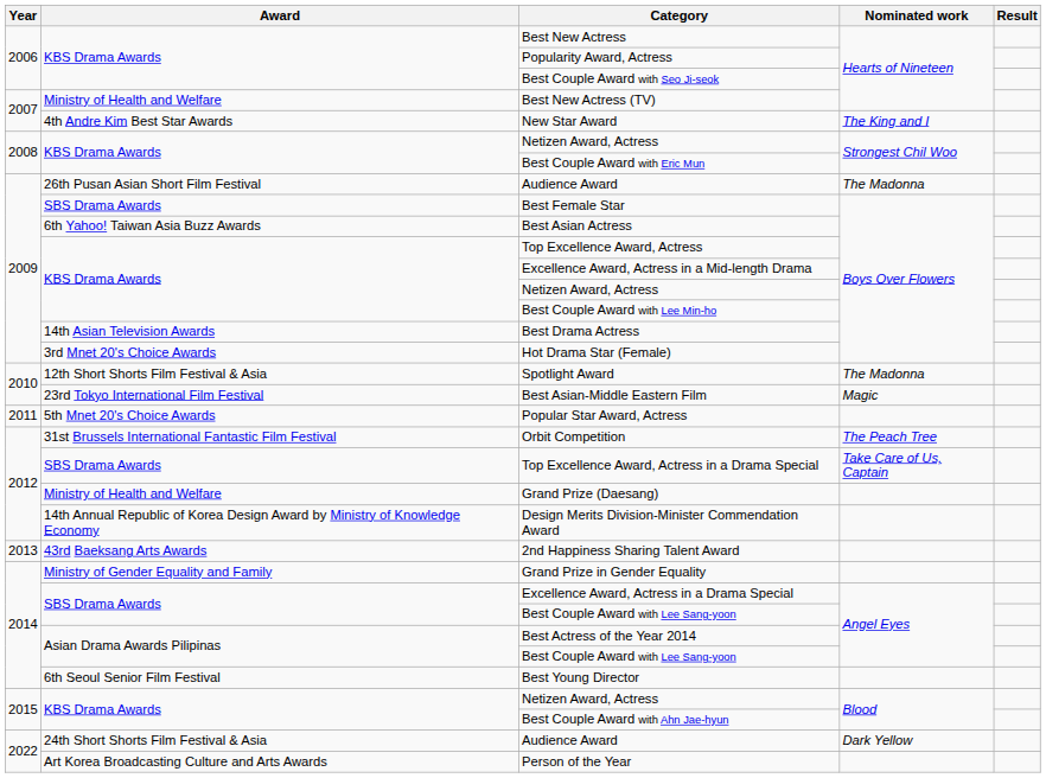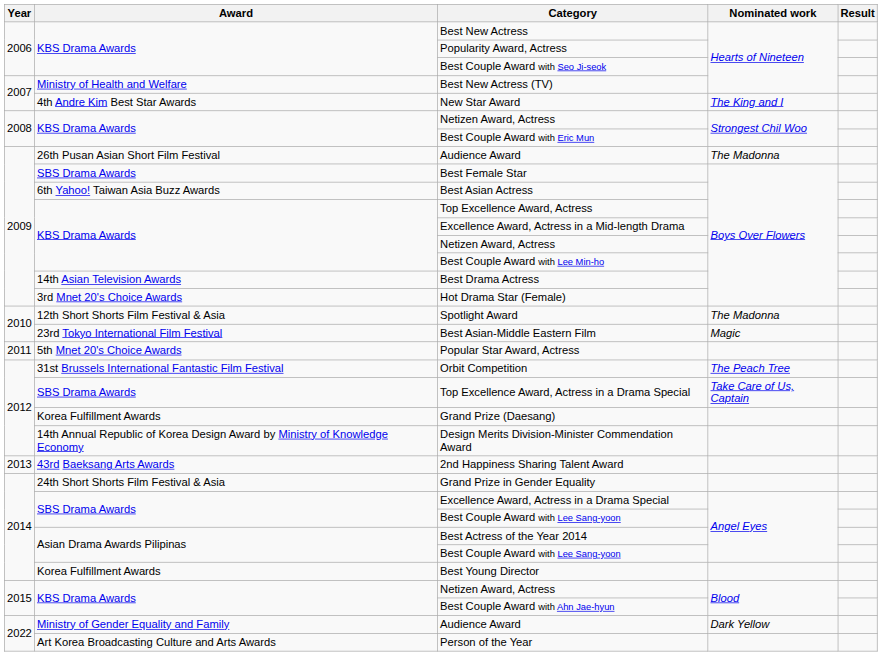 <table class="wikitable sortable">
 <tr>
 <th>Year</th>
 <th>Award</th>
 <th>Category</th>
 <th>Nominated work</th>
 <th>Result</th>
 </tr>
 <tr>
 <td rowspan="3" style="text-align:center;">2006</td>
 <td rowspan="3"><a href='#'>KBS Drama Awards</a></td>
 <td>Best New Actress</td>
 <td rowspan="4"><em><a href='#'>Hearts of Nineteen</a></em></td>
 <td></td>
 </tr>
 <tr>
 <td>Popularity Award, Actress</td>
 <td></td>
 </tr>
 <tr>
 <td>Best Couple Award <small>with <a href='#'>Seo Ji-seok</a></small></td>
 <td></td>
 </tr>
 <tr>
 <td rowspan="2" style="text-align:center;">2007</td>
 <td><a href='#'>Ministry of Health and Welfare</a></td>
 <td>Best New Actress (TV)</td>
 <td></td>
 </tr>
 <tr>
 <td>4th <a href='#'>Andre Kim</a> Best Star Awards</td>
 <td>New Star Award</td>
 <td><em><a href='#'>The King and I</a></em></td>
 <td></td>
 </tr>
 <tr>
 <td rowspan="2" style="text-align:center;">2008</td>
 <td rowspan=2><a href='#'>KBS Drama Awards</a></td>
 <td>Netizen Award, Actress</td>
 <td rowspan=2><em><a href='#'>Strongest Chil Woo</a></em></td>
 <td></td>
 </tr>
 <tr>
 <td>Best Couple Award <small>with <a href='#'>Eric Mun</a></small></td>
 <td></td>
 </tr>
 <tr>
 <td rowspan="9" style="text-align:center;">2009</td>
 <td>26th Pusan Asian Short Film Festival</td>
 <td>Audience Award</td>
 <td><em>The Madonna</em></td>
 <td></td>
 </tr>
 <tr>
 <td><a href='#'>SBS Drama Awards</a></td>
 <td>Best Female Star</td>
 <td rowspan="8"><em><a href='#'>Boys Over Flowers</a></em></td>
 <td></td>
 </tr>
 <tr>
 <td>6th <a href='#'>Yahoo!</a> Taiwan Asia Buzz Awards</td>
 <td>Best Asian Actress</td>
 <td></td>
 </tr>
 <tr>
 <td rowspan="4"><a href='#'>KBS Drama Awards</a></td>
 <td>Top Excellence Award, Actress</td>
 <td></td>
 </tr>
 <tr>
 <td>Excellence Award, Actress in a Mid-length Drama</td>
 <td></td>
 </tr>
 <tr>
 <td>Netizen Award, Actress</td>
 <td></td>
 </tr>
 <tr>
 <td>Best Couple Award <small>with <a href='#'>Lee Min-ho</a></small></td>
 <td></td>
 </tr>
 <tr>
 <td>14th <a href='#'>Asian Television Awards</a></td>
 <td>Best Drama Actress</td>
 <td></td>
 </tr>
 <tr>
 <td>3rd <a href='#'>Mnet 20's Choice Awards</a></td>
 <td>Hot Drama Star (Female)</td>
 <td></td>
 </tr>
 <tr>
 <td rowspan="2" style="text-align:center;">2010</td>
 <td>12th Short Shorts Film Festival & Asia</td>
 <td>Spotlight Award</td>
 <td><em>The Madonna</em></td>
 <td></td>
 </tr>
 <tr>
 <td>23rd <a href='#'>Tokyo International Film Festival</a></td>
 <td>Best Asian-Middle Eastern Film</td>
 <td><em>Magic</em></td>
 <td></td>
 </tr>
 <tr>
 <td style="text-align:center;">2011</td>
 <td>5th <a href='#'>Mnet 20's Choice Awards</a></td>
 <td>Popular Star Award, Actress</td>
 <td></td>
 <td></td>
 </tr>
 <tr>
 <td rowspan="4" style="text-align:center;">2012</td>
 <td>31st <a href='#'>Brussels International Fantastic Film Festival</a></td>
 <td>Orbit Competition</td>
 <td><em><a href='#'>The Peach Tree</a></em></td>
 <td></td>
 </tr>
 <tr>
 <td><a href='#'>SBS Drama Awards</a></td>
 <td>Top Excellence Award, Actress in a Drama Special</td>
 <td><em><a href='#'>Take Care of Us, Captain</a></em></td>
 <td></td>
 </tr>
 <tr>
-<td><a href='#'>Ministry of Health and Welfare</a></td>
+<td>Korea Fulfillment Awards</td>
 <td>Grand Prize (Daesang)</td>
 <td></td>
 <td></td>
 </tr>
 <tr>
 <td>14th Annual Republic of Korea Design Award by <a href='#'>Ministry of Knowledge Economy</a></td>
 <td>Design Merits Division-Minister Commendation Award</td>
 <td></td>
 <td></td>
 </tr>
 <tr>
 <td style="text-align:center;">2013</td>
 <td><a href='#'>43rd</a> <a href='#'>Baeksang Arts Awards</a></td>
 <td>2nd Happiness Sharing Talent Award</td>
 <td></td>
 <td></td>
 </tr>
 <tr>
 <td rowspan="6" style="text-align:center;">2014</td>
-<td><a href='#'>Ministry of Gender Equality and Family</a></td>
+<td>24th Short Shorts Film Festival & Asia</td>
 <td>Grand Prize in Gender Equality</td>
 <td></td>
 <td></td>
 </tr>
 <tr>
 <td rowspan="2"><a href='#'>SBS Drama Awards</a></td>
 <td>Excellence Award, Actress in a Drama Special</td>
 <td rowspan="4"><em><a href='#'>Angel Eyes</a></em></td>
 <td></td>
 </tr>
 <tr>
 <td>Best Couple Award <small>with <a href='#'>Lee Sang-yoon</a></small></td>
 <td></td>
 </tr>
 <tr>
 <td rowspan="2">Asian Drama Awards Pilipinas</td>
 <td>Best Actress of the Year 2014</td>
 <td></td>
 </tr>
 <tr>
 <td>Best Couple Award <small>with <a href='#'>Lee Sang-yoon</a></small></td>
 <td></td>
 </tr>
 <tr>
-<td>6th Seoul Senior Film Festival</td>
+<td>Korea Fulfillment Awards</td>
 <td>Best Young Director</td>
 <td></td>
 <td></td>
 </tr>
 <tr>
 <td rowspan="2" style="text-align:center;">2015</td>
 <td rowspan=2><a href='#'>KBS Drama Awards</a></td>
 <td>Netizen Award, Actress</td>
 <td rowspan=2><em><a href='#'>Blood</a></em></td>
 <td></td>
 </tr>
 <tr>
 <td>Best Couple Award <small>with <a href='#'>Ahn Jae-hyun</a></small></td>
 <td></td>
 </tr>
 <tr>
 <td style="text-align:center;" rowspan=2>2022</td>
-<td>24th Short Shorts Film Festival & Asia</td>
+<td><a href='#'>Ministry of Gender Equality and Family</a></td>
 <td>Audience Award </td>
 <td><em>Dark Yellow</em></td>
 <td></td>
 </tr>
 <tr>
 <td>Art Korea Broadcasting Culture and Arts Awards</td>
 <td>Person of the Year</td>
 <td></td>
 <td></td>
 </tr>
 </table>
